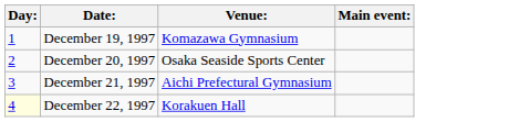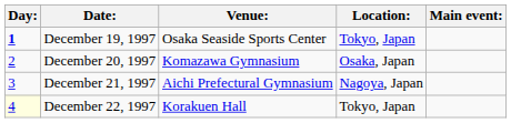 <table class="wikitable">
 <tr>
 <th>Day:</th>
 <th>Date:</th>
 <th>Venue:</th>
+<th>Location:</th>
 <th>Main event:</th>
 </tr>
 <tr>
-<td><a href='#'>1</a></td>
+<td><strong><a href='#'>1</a></strong></td>
 <td>December 19, 1997</td>
-<td><a href='#'>Komazawa Gymnasium</a></td>
+<td>Osaka Seaside Sports Center</td>
+<td><a href='#'>Tokyo</a>, <a href='#'>Japan</a></td>
 <td></td>
 </tr>
 <tr>
 <td><a href='#'>2</a></td>
 <td>December 20, 1997</td>
-<td>Osaka Seaside Sports Center</td>
+<td><a href='#'>Komazawa Gymnasium</a></td>
+<td><a href='#'>Osaka</a>, Japan</td>
 <td></td>
 </tr>
 <tr>
 <td><a href='#'>3</a></td>
 <td>December 21, 1997</td>
 <td><a href='#'>Aichi Prefectural Gymnasium</a></td>
+<td><a href='#'>Nagoya</a>, Japan</td>
 <td></td>
 </tr>
 <tr>
 <td style="background: lightyellow;"><a href='#'>4</a></td>
 <td>December 22, 1997</td>
 <td><a href='#'>Korakuen Hall</a></td>
+<td>Tokyo, Japan</td>
 <td></td>
 </tr>
 </table>
